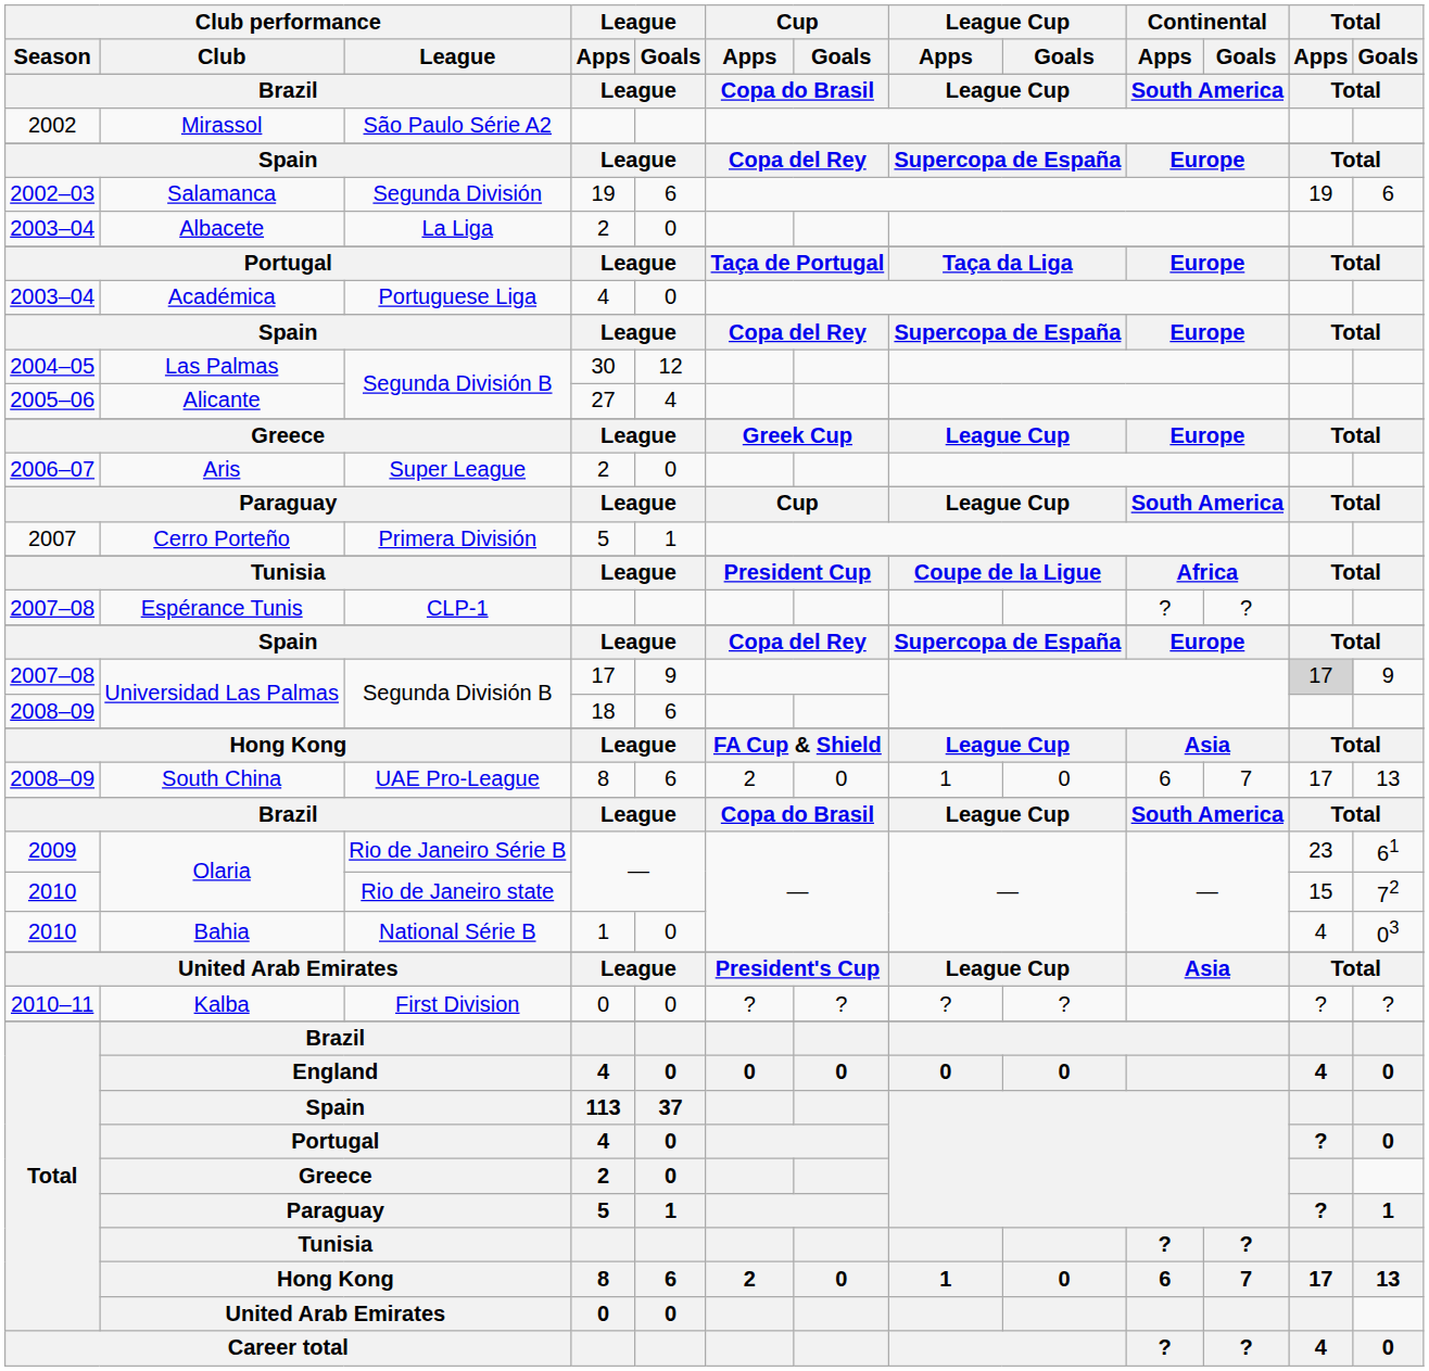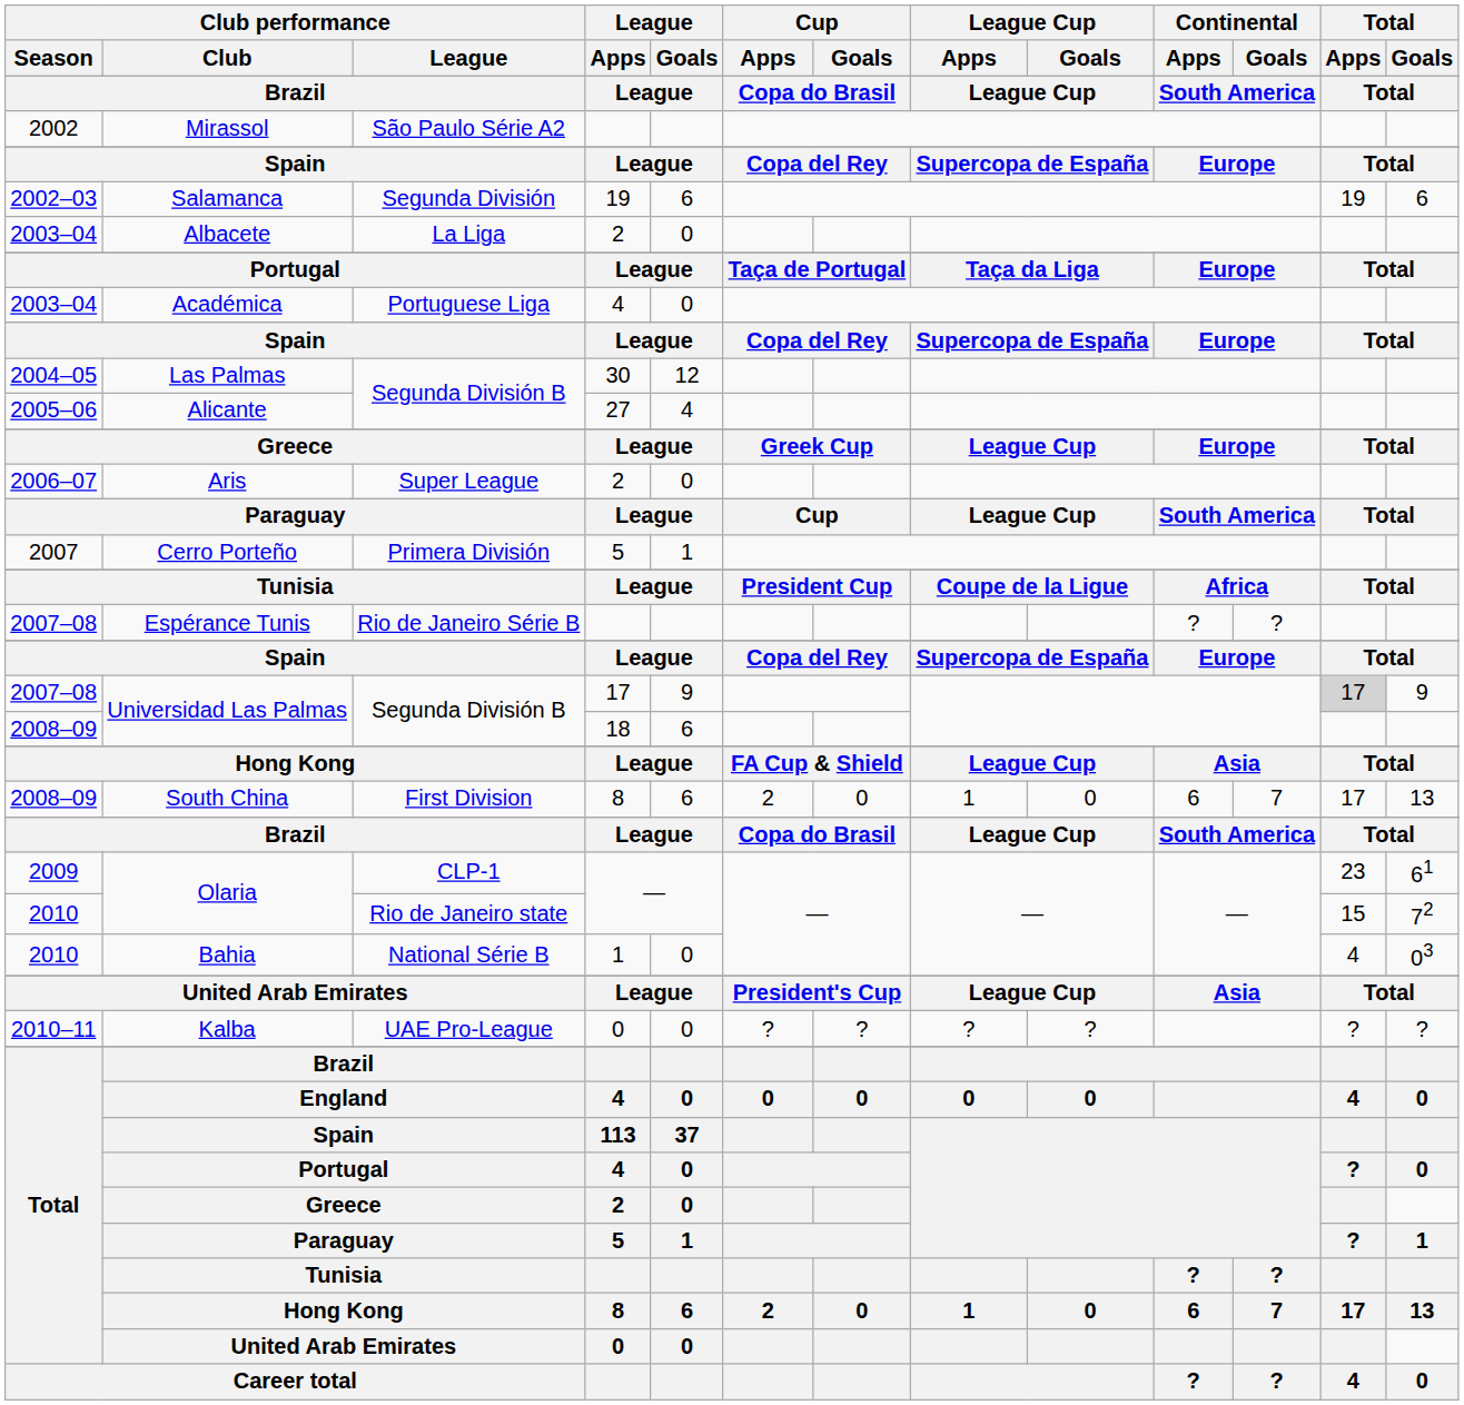 <table class="wikitable" style="text-align:center">
 <tr>
 <th colspan=3>Club performance</th>
 <th colspan=2>League</th>
 <th colspan=2>Cup</th>
 <th colspan=2>League Cup</th>
 <th colspan=2>Continental</th>
 <th colspan=2>Total</th>
 </tr>
 <tr>
 <th>Season</th>
 <th>Club</th>
 <th>League</th>
 <th>Apps</th>
 <th>Goals</th>
 <th>Apps</th>
 <th>Goals</th>
 <th>Apps</th>
 <th>Goals</th>
 <th>Apps</th>
 <th>Goals</th>
 <th>Apps</th>
 <th>Goals</th>
 </tr>
 <tr>
 </tr>
 <tr>
 <th colspan=3>Brazil</th>
 <th colspan=2>League</th>
 <th colspan=2><a href='#'>Copa do Brasil</a></th>
 <th colspan=2>League Cup</th>
 <th colspan=2><a href='#'>South America</a></th>
 <th colspan=2>Total</th>
 </tr>
 <tr>
 <td>2002</td>
 <td><a href='#'>Mirassol</a></td>
 <td><a href='#'>São Paulo Série A2</a></td>
 <td></td>
 <td></td>
 <td colspan=6></td>
 <td></td>
 <td></td>
 </tr>
 <tr>
 </tr>
 <tr>
 <th colspan=3>Spain</th>
 <th colspan=2>League</th>
 <th colspan=2><a href='#'>Copa del Rey</a></th>
 <th colspan=2><a href='#'>Supercopa de España</a></th>
 <th colspan=2><a href='#'>Europe</a></th>
 <th colspan=2>Total</th>
 </tr>
 <tr>
 <td><a href='#'>2002–03</a></td>
 <td><a href='#'>Salamanca</a></td>
 <td><a href='#'>Segunda División</a></td>
 <td>19</td>
 <td>6</td>
 <td colspan=6></td>
 <td>19</td>
 <td>6</td>
 </tr>
 <tr>
 <td><a href='#'>2003–04</a></td>
 <td><a href='#'>Albacete</a></td>
 <td><a href='#'>La Liga</a></td>
 <td>2</td>
 <td>0</td>
 <td></td>
 <td></td>
 <td colspan=4></td>
 <td></td>
 <td></td>
 </tr>
 <tr>
 </tr>
 <tr>
 <th colspan=3>Portugal</th>
 <th colspan=2>League</th>
 <th colspan=2><a href='#'>Taça de Portugal</a></th>
 <th colspan=2><a href='#'>Taça da Liga</a></th>
 <th colspan=2><a href='#'>Europe</a></th>
 <th colspan=2>Total</th>
 </tr>
 <tr>
 <td><a href='#'>2003–04</a></td>
 <td><a href='#'>Académica</a></td>
 <td><a href='#'>Portuguese Liga</a></td>
 <td>4</td>
 <td>0</td>
 <td colspan=6></td>
 <td></td>
 <td></td>
 </tr>
 <tr>
 </tr>
 <tr>
 <th colspan=3>Spain</th>
 <th colspan=2>League</th>
 <th colspan=2><a href='#'>Copa del Rey</a></th>
 <th colspan=2><a href='#'>Supercopa de España</a></th>
 <th colspan=2><a href='#'>Europe</a></th>
 <th colspan=2>Total</th>
 </tr>
 <tr>
 <td><a href='#'>2004–05</a></td>
 <td><a href='#'>Las Palmas</a></td>
 <td rowspan=2><a href='#'>Segunda División B</a></td>
 <td>30</td>
 <td>12</td>
 <td></td>
 <td></td>
 <td colspan=4></td>
 <td></td>
 <td></td>
 </tr>
 <tr>
 <td><a href='#'>2005–06</a></td>
 <td><a href='#'>Alicante</a></td>
 <td>27</td>
 <td>4</td>
 <td></td>
 <td></td>
 <td colspan=4></td>
 <td></td>
 <td></td>
 </tr>
 <tr>
 </tr>
 <tr>
 <th colspan=3>Greece</th>
 <th colspan=2>League</th>
 <th colspan=2><a href='#'>Greek Cup</a></th>
 <th colspan=2><a href='#'>League Cup</a></th>
 <th colspan=2><a href='#'>Europe</a></th>
 <th colspan=2>Total</th>
 </tr>
 <tr>
 <td><a href='#'>2006–07</a></td>
 <td><a href='#'>Aris</a></td>
 <td><a href='#'>Super League</a></td>
 <td>2</td>
 <td>0</td>
 <td></td>
 <td></td>
 <td colspan=4></td>
 <td></td>
 <td></td>
 </tr>
 <tr>
 </tr>
 <tr>
 <th colspan=3>Paraguay</th>
 <th colspan=2>League</th>
 <th colspan=2>Cup</th>
 <th colspan=2>League Cup</th>
 <th colspan=2><a href='#'>South America</a></th>
 <th colspan=2>Total</th>
 </tr>
 <tr>
 <td>2007</td>
 <td><a href='#'>Cerro Porteño</a></td>
 <td><a href='#'>Primera División</a></td>
 <td>5</td>
 <td>1</td>
 <td colspan=6></td>
 <td></td>
 <td></td>
 </tr>
 <tr>
 </tr>
 <tr>
 <th colspan=3>Tunisia</th>
 <th colspan=2>League</th>
 <th colspan=2><a href='#'>President Cup</a></th>
 <th colspan=2><a href='#'>Coupe de la Ligue</a></th>
 <th colspan=2><a href='#'>Africa</a></th>
 <th colspan=2>Total</th>
 </tr>
 <tr>
 <td><a href='#'>2007–08</a></td>
 <td><a href='#'>Espérance Tunis</a></td>
-<td><a href='#'>CLP-1</a></td>
+<td><a href='#'>Rio de Janeiro Série B</a></td>
 <td></td>
 <td></td>
 <td></td>
 <td></td>
 <td></td>
 <td></td>
 <td>?</td>
 <td>?</td>
 <td></td>
 <td></td>
 </tr>
 <tr>
 </tr>
 <tr>
 <th colspan=3>Spain</th>
 <th colspan=2>League</th>
 <th colspan=2><a href='#'>Copa del Rey</a></th>
 <th colspan=2><a href='#'>Supercopa de España</a></th>
 <th colspan=2><a href='#'>Europe</a></th>
 <th colspan=2>Total</th>
 </tr>
 <tr>
 <td><a href='#'>2007–08</a></td>
 <td rowspan=2><a href='#'>Universidad Las Palmas</a></td>
 <td rowspan=2>Segunda División B</td>
 <td>17</td>
 <td>9</td>
 <td colspan=2></td>
 <td rowspan=2 colspan=4></td>
 <td style="background: lightgrey;">17</td>
 <td>9</td>
 </tr>
 <tr>
 <td><a href='#'>2008–09</a></td>
 <td>18</td>
 <td>6</td>
 <td></td>
 <td></td>
 <td></td>
 <td></td>
 </tr>
 <tr>
 </tr>
 <tr>
 <th colspan=3>Hong Kong</th>
 <th colspan=2>League</th>
 <th colspan=2><a href='#'>FA Cup</a> & <a href='#'>Shield</a></th>
 <th colspan=2><a href='#'>League Cup</a></th>
 <th colspan=2><a href='#'>Asia</a></th>
 <th colspan=2>Total</th>
 </tr>
 <tr>
 <td><a href='#'>2008–09</a></td>
 <td><a href='#'>South China</a></td>
-<td><a href='#'>UAE Pro-League</a></td>
+<td><a href='#'>First Division</a></td>
 <td>8</td>
 <td>6</td>
 <td>2</td>
 <td>0</td>
 <td>1</td>
 <td>0</td>
 <td>6</td>
 <td>7</td>
 <td>17</td>
 <td>13</td>
 </tr>
 <tr>
 </tr>
 <tr>
 <th colspan=3>Brazil</th>
 <th colspan=2>League</th>
 <th colspan=2><a href='#'>Copa do Brasil</a></th>
 <th colspan=2>League Cup</th>
 <th colspan=2><a href='#'>South America</a></th>
 <th colspan=2>Total</th>
 </tr>
 <tr>
 <td><a href='#'>2009</a></td>
 <td rowspan=2><a href='#'>Olaria</a></td>
-<td><a href='#'>Rio de Janeiro Série B</a></td>
+<td><a href='#'>CLP-1</a></td>
 <td colspan=2 rowspan=2>—</td>
 <td colspan=2 rowspan=3>—</td>
 <td colspan=2 rowspan=3>—</td>
 <td colspan=2 rowspan=3>—</td>
 <td>23</td>
 <td>6<sup>1</sup></td>
 </tr>
 <tr>
 <td><a href='#'>2010</a></td>
 <td><a href='#'>Rio de Janeiro state</a></td>
 <td>15</td>
 <td>7<sup>2</sup></td>
 </tr>
 <tr>
 <td><a href='#'>2010</a></td>
 <td><a href='#'>Bahia</a></td>
 <td><a href='#'>National Série B</a></td>
 <td>1</td>
 <td>0</td>
 <td>4</td>
 <td>0<sup>3</sup></td>
 </tr>
 <tr>
 </tr>
 <tr>
 <th colspan=3>United Arab Emirates</th>
 <th colspan=2>League</th>
 <th colspan=2><a href='#'>President's Cup</a></th>
 <th colspan=2>League Cup</th>
 <th colspan=2><a href='#'>Asia</a></th>
 <th colspan=2>Total</th>
 </tr>
 <tr>
 <td><a href='#'>2010–11</a></td>
 <td><a href='#'>Kalba</a></td>
-<td><a href='#'>First Division</a></td>
+<td><a href='#'>UAE Pro-League</a></td>
 <td>0</td>
 <td>0</td>
 <td>?</td>
 <td>?</td>
 <td>?</td>
 <td>?</td>
 <td colspan=2></td>
 <td>?</td>
 <td>?</td>
 </tr>
 <tr>
 </tr>
 <tr>
 <th rowspan=9>Total</th>
 <th colspan=2>Brazil</th>
 <th></th>
 <th></th>
 <th></th>
 <th></th>
 <th colspan=4></th>
 <th></th>
 <th></th>
 </tr>
 <tr>
 <th colspan=2>England</th>
 <th>4</th>
 <th>0</th>
 <th>0</th>
 <th>0</th>
 <th>0</th>
 <th>0</th>
 <th colspan=2></th>
 <th>4</th>
 <th>0</th>
 </tr>
 <tr>
 <th colspan=2>Spain</th>
 <th>113</th>
 <th>37</th>
 <th></th>
 <th></th>
 <th colspan=4 rowspan=4></th>
 <th></th>
 <th></th>
 </tr>
 <tr>
 <th colspan=2>Portugal</th>
 <th>4</th>
 <th>0</th>
 <th colspan=2></th>
 <th>?</th>
 <th>0</th>
 </tr>
 <tr>
 <th colspan=2>Greece</th>
 <th>2</th>
 <th>0</th>
 <th></th>
 <th></th>
 <th></th>
 </tr>
 <tr>
 <th colspan=2>Paraguay</th>
 <th>5</th>
 <th>1</th>
 <th colspan=2></th>
 <th>?</th>
 <th>1</th>
 </tr>
 <tr>
 <th colspan=2>Tunisia</th>
 <th></th>
 <th></th>
 <th></th>
 <th></th>
 <th></th>
 <th></th>
 <th>?</th>
 <th>?</th>
 <th></th>
 <th></th>
 </tr>
 <tr>
 <th colspan=2>Hong Kong</th>
 <th>8</th>
 <th>6</th>
 <th>2</th>
 <th>0</th>
 <th>1</th>
 <th>0</th>
 <th>6</th>
 <th>7</th>
 <th>17</th>
 <th>13</th>
 </tr>
 <tr>
 <th colspan=2>United Arab Emirates</th>
 <th>0</th>
 <th>0</th>
 <th></th>
 <th></th>
 <th></th>
 <th></th>
 <th colspa=2></th>
 <th></th>
 <th></th>
 </tr>
 <tr>
 <th colspan=3>Career total</th>
 <th></th>
 <th></th>
 <th></th>
 <th></th>
 <th colspan=2></th>
 <th>?</th>
 <th>?</th>
 <th>4</th>
 <th>0</th>
 </tr>
 </table>
